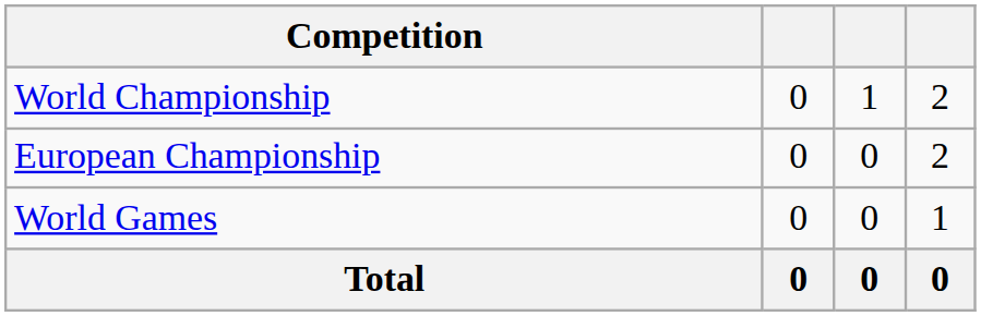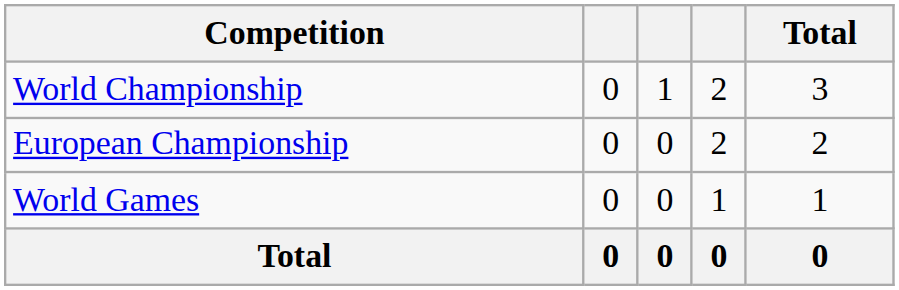 <table class="wikitable" width=30% style="font-size:90%; text-align:center;">
 <tr>
 <th>Competition</th>
 <th></th>
 <th></th>
 <th></th>
+<th>Total</th>
 </tr>
 <tr>
 <td align=left><a href='#'>World Championship</a></td>
 <td>0</td>
 <td>1</td>
 <td>2</td>
+<td>3</td>
 </tr>
 <tr>
 <td align=left><a href='#'>European Championship</a></td>
 <td>0</td>
 <td>0</td>
+<td>2</td>
 <td>2</td>
 </tr>
 <tr>
 <td align=left><a href='#'>World Games</a></td>
 <td>0</td>
 <td>0</td>
 <td>1</td>
+<td>1</td>
 </tr>
 <tr>
 <th>Total</th>
 <th>0</th>
 <th>0</th>
 <th>0</th>
+<th>0</th>
 </tr>
 </table>
